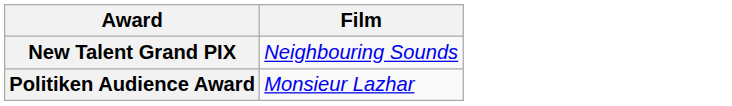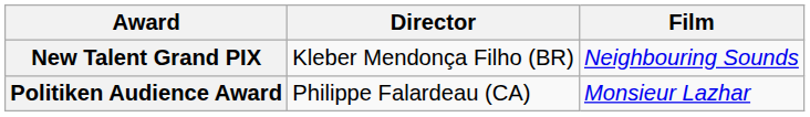 <table class="wikitable">
 <tr>
 <th>Award</th>
+<th>Director</th>
 <th>Film</th>
 </tr>
 <tr>
 <th>New Talent Grand PIX</th>
+<td>Kleber Mendonça Filho (BR)</td>
 <td><em><a href='#'>Neighbouring Sounds</a></em></td>
 </tr>
 <tr>
 <th>Politiken Audience Award</th>
+<td>Philippe Falardeau (CA)</td>
 <td><em><a href='#'>Monsieur Lazhar</a></em></td>
 </tr>
 </table>
